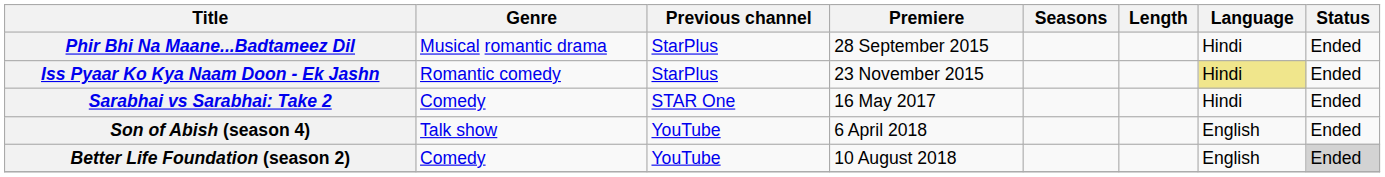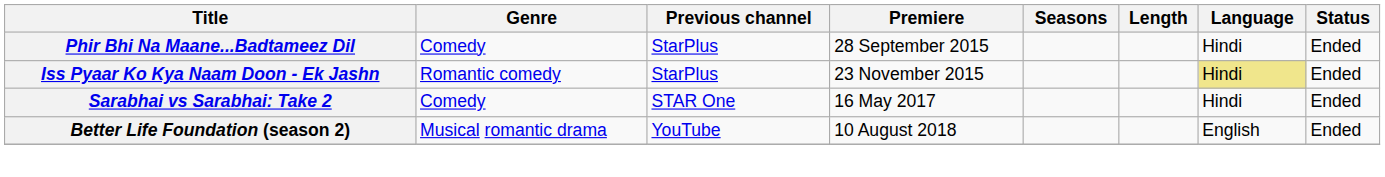 <table class="wikitable plainrowheaders sortable" style="width:99%;">
 <tr>
 <th>Title</th>
 <th>Genre</th>
 <th>Previous channel</th>
 <th>Premiere</th>
 <th>Seasons</th>
 <th>Length</th>
 <th>Language</th>
 <th>Status</th>
 </tr>
 <tr>
 <th scope="row"><em><a href='#'>Phir Bhi Na Maane...Badtameez Dil</a></em></th>
-<td><a href='#'>Musical</a> <a href='#'>romantic drama</a></td>
+<td><a href='#'>Comedy</a></td>
 <td><a href='#'>StarPlus</a></td>
 <td>28 September 2015</td>
 <td></td>
 <td></td>
 <td>Hindi</td>
 <td>Ended</td>
 </tr>
 <tr>
 <th scope="row"><em><a href='#'>Iss Pyaar Ko Kya Naam Doon - Ek Jashn</a></em></th>
 <td><a href='#'>Romantic comedy</a></td>
 <td><a href='#'>StarPlus</a></td>
 <td>23 November 2015</td>
 <td></td>
 <td></td>
 <td style="background: khaki;">Hindi</td>
 <td>Ended</td>
 </tr>
 <tr>
 <th scope="row"><em><a href='#'>Sarabhai vs Sarabhai: Take 2</a></em></th>
 <td><a href='#'>Comedy</a></td>
 <td><a href='#'>STAR One</a></td>
 <td>16 May 2017</td>
 <td></td>
 <td></td>
 <td>Hindi</td>
 <td>Ended</td>
 </tr>
 <tr>
-<th scope="row"><em>Son of Abish</em> (season 4)</th>
-<td><a href='#'>Talk show</a></td>
+<th scope="row"><em>Better Life Foundation</em> (season 2)</th>
+<td><a href='#'>Musical</a> <a href='#'>romantic drama</a></td>
 <td><a href='#'>YouTube</a></td>
-<td>6 April 2018</td>
+<td>10 August 2018</td>
 <td></td>
 <td></td>
 <td>English</td>
 <td>Ended</td>
 </tr>
 <tr>
-<th scope="row"><em>Better Life Foundation</em> (season 2)</th>
-<td><a href='#'>Comedy</a></td>
-<td><a href='#'>YouTube</a></td>
-<td>10 August 2018</td>
-<td></td>
-<td></td>
-<td>English</td>
-<td style="background: lightgrey;">Ended</td>
-</tr>
-<tr>
 </tr>
 </table>
